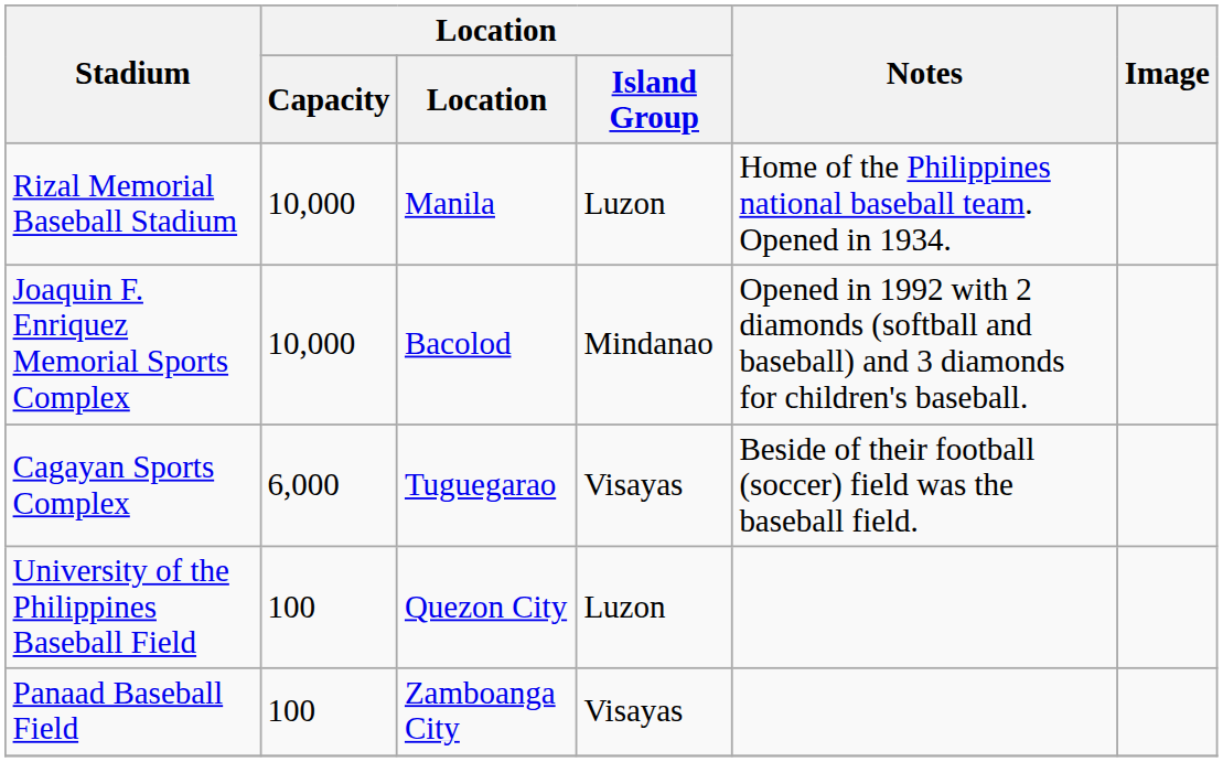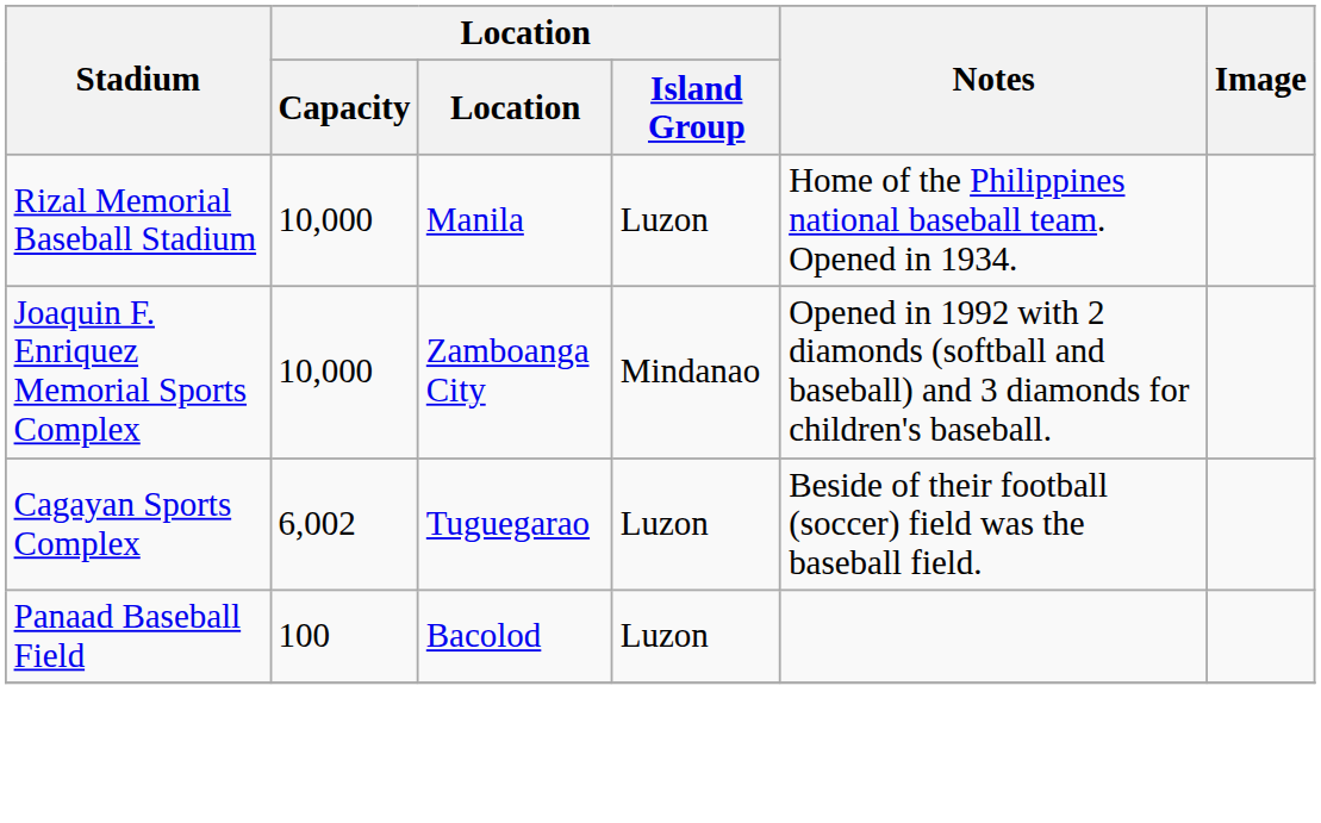 <table class="wikitable sortable">
 <tr>
 <th rowspan="2">Stadium</th>
 <th colspan="3">Location</th>
 <th rowspan="2">Notes</th>
 <th rowspan="2">Image</th>
 </tr>
 <tr>
 <th>Capacity</th>
 <th>Location</th>
 <th><a href='#'>Island Group</a></th>
 </tr>
 <tr>
 <td><a href='#'>Rizal Memorial Baseball Stadium</a></td>
 <td>10,000</td>
 <td><a href='#'>Manila</a></td>
 <td>Luzon</td>
 <td>Home of the <a href='#'>Philippines national baseball team</a>. Opened in 1934.</td>
 <td></td>
 </tr>
 <tr>
 <td><a href='#'>Joaquin F. Enriquez Memorial Sports Complex</a></td>
 <td>10,000</td>
-<td><a href='#'>Bacolod</a></td>
+<td><a href='#'>Zamboanga City</a></td>
 <td>Mindanao</td>
 <td>Opened in 1992 with 2 diamonds (softball and baseball) and 3 diamonds for children's baseball.</td>
 <td></td>
 </tr>
 <tr>
 <td><a href='#'>Cagayan Sports Complex</a></td>
-<td>6,000</td>
+<td>6,002</td>
 <td><a href='#'>Tuguegarao</a></td>
-<td>Visayas</td>
+<td>Luzon</td>
 <td>Beside of their football (soccer) field was the baseball field.</td>
-<td></td>
-</tr>
-<tr>
-<td><a href='#'>University of the Philippines Baseball Field</a></td>
-<td>100</td>
-<td><a href='#'>Quezon City</a></td>
-<td>Luzon</td>
-<td></td>
 <td></td>
 </tr>
 <tr>
 <td><a href='#'>Panaad Baseball Field</a></td>
 <td>100</td>
-<td><a href='#'>Zamboanga City</a></td>
-<td>Visayas</td>
+<td><a href='#'>Bacolod</a></td>
+<td>Luzon</td>
 <td></td>
 <td></td>
 </tr>
 <tr>
 </tr>
 </table>
